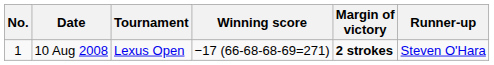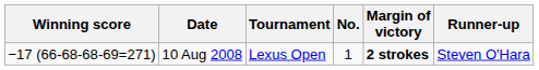 <table class="wikitable" style="font-size:95%;">
 <tr>
-<th>No.</th>
+<th>Winning score</th>
 <th>Date</th>
 <th>Tournament</th>
-<th>Winning score</th>
+<th>No.</th>
 <th>Margin of<br>victory</th>
 <th>Runner-up</th>
 </tr>
 <tr>
-<td align=center>1</td>
+<td>−17 (66-68-68-69=271)</td>
 <td align=right>10 Aug <a href='#'>2008</a></td>
 <td><a href='#'>Lexus Open</a></td>
-<td>−17 (66-68-68-69=271)</td>
+<td align=center>1</td>
 <td><strong>2 strokes</strong></td>
 <td> <a href='#'>Steven O'Hara</a></td>
 </tr>
 </table>
